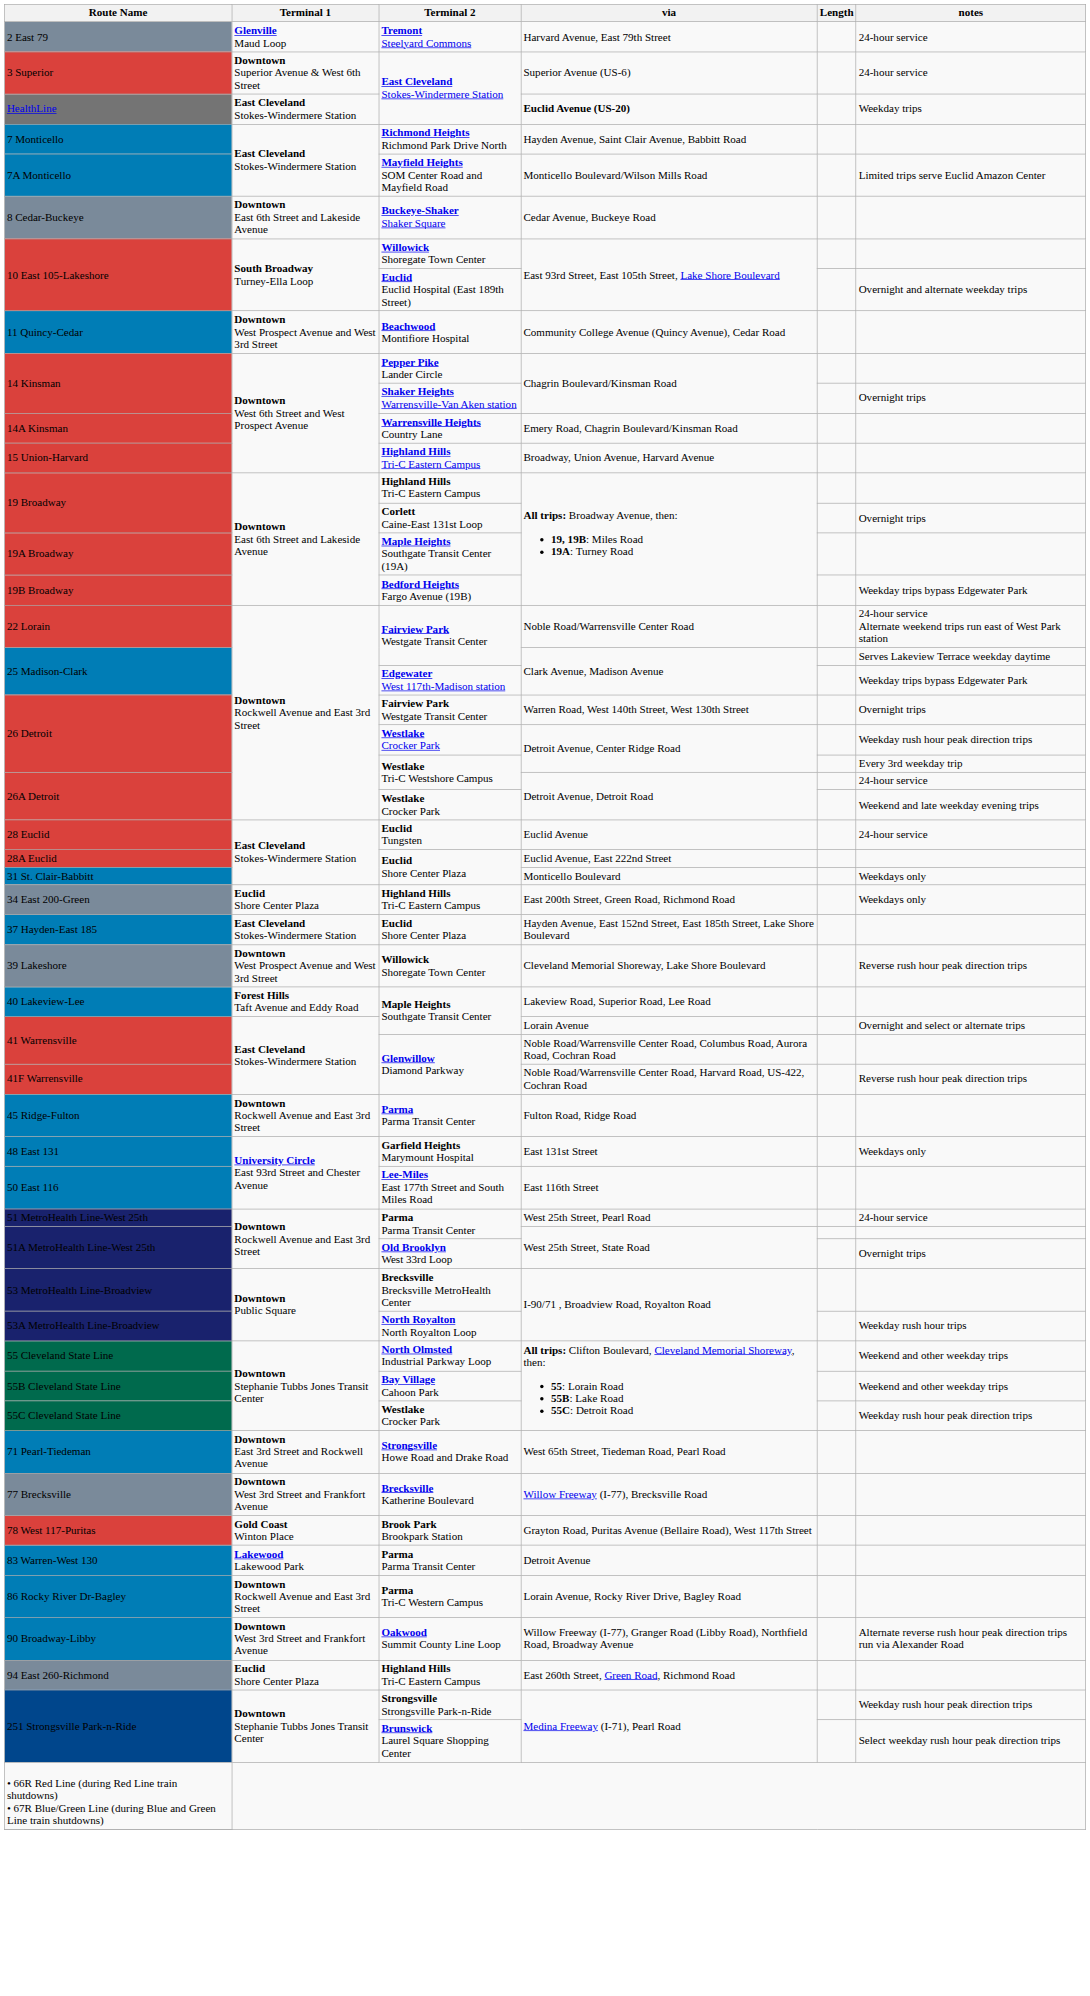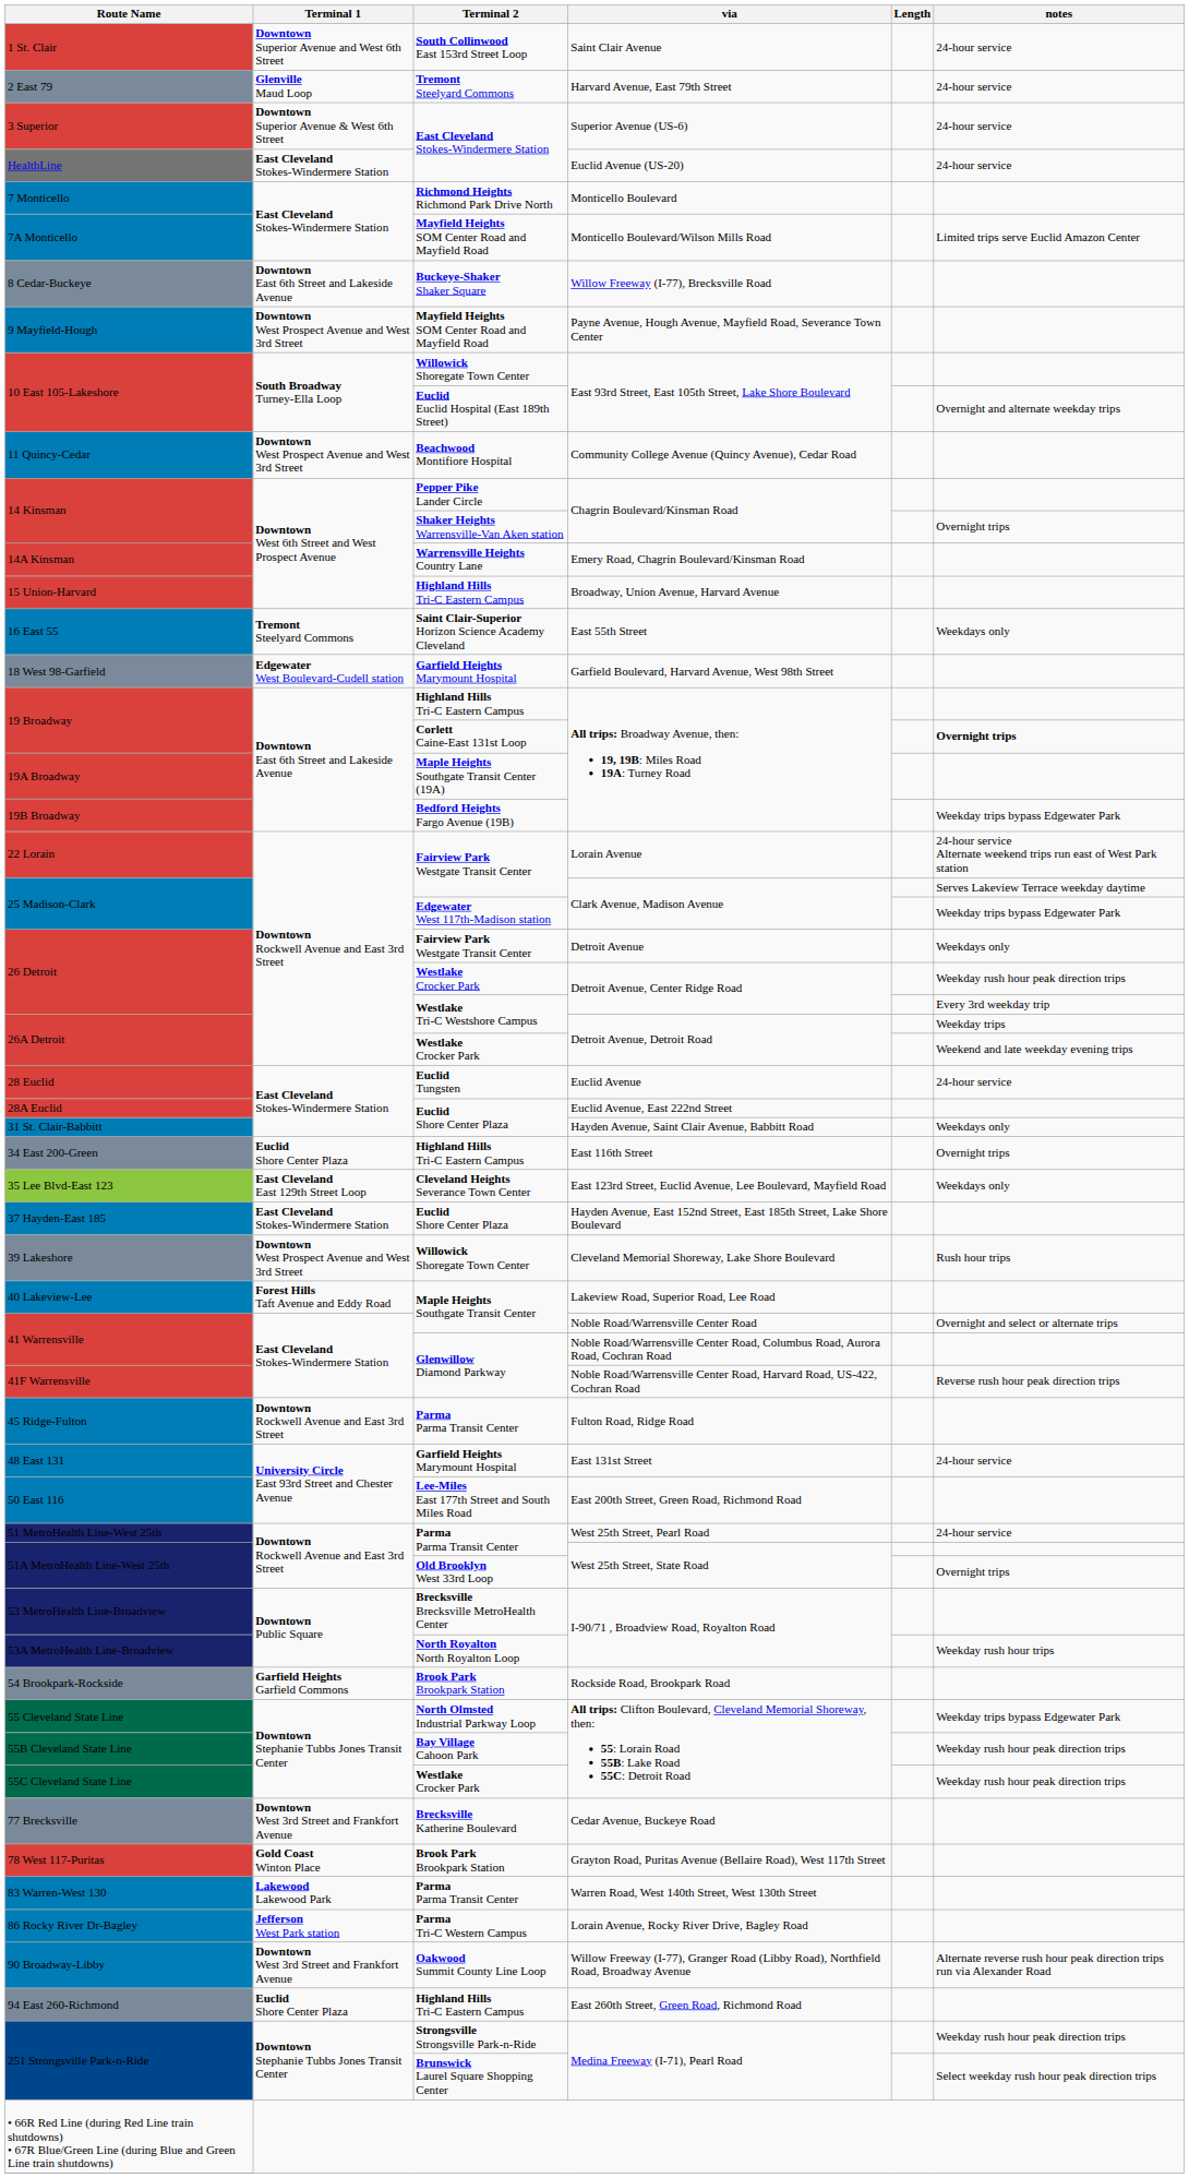 <table class="wikitable sortable">
 <tr>
 <th>Route Name</th>
 <th>Terminal 1</th>
 <th>Terminal 2</th>
 <th>via</th>
 <th>Length</th>
 <th>notes</th>
+</tr>
+<tr>
+<td style="background:#DA413C; color:black;">1 St. Clair</td>
+<td><strong><a href='#'>Downtown</a></strong><br>Superior Avenue and West 6th Street</td>
+<td><strong><a href='#'>South Collinwood</a></strong><br>East 153rd Street Loop</td>
+<td>Saint Clair Avenue</td>
+<td></td>
+<td>24-hour service</td>
 </tr>
 <tr>
 <td style="background:#7A8A9A; color:black;">2 East 79</td>
 <td><strong><a href='#'>Glenville</a></strong><br>Maud Loop</td>
 <td><strong><a href='#'>Tremont</a></strong><br><a href='#'>Steelyard Commons</a></td>
 <td>Harvard Avenue, East 79th Street</td>
 <td></td>
 <td>24-hour service</td>
 </tr>
 <tr>
 <td style="background:#DA413C; color:black;">3 Superior</td>
 <td><strong>Downtown</strong><br>Superior Avenue & West 6th Street</td>
 <td rowspan="2"><strong><a href='#'>East Cleveland</a></strong><br><a href='#'>Stokes-Windermere Station</a></td>
 <td>Superior Avenue (US-6)</td>
 <td></td>
 <td>24-hour service</td>
 </tr>
 <tr>
 <td style="background:#747474; color:black;"><a href='#'>HealthLine</a></td>
 <td><strong>East Cleveland</strong><br>Stokes-Windermere Station</td>
-<td><strong>Euclid Avenue (US-20)</strong></td>
+<td>Euclid Avenue (US-20)</td>
 <td></td>
-<td>Weekday trips</td>
+<td>24-hour service</td>
 </tr>
 <tr>
 <td style="background:#007DB6; color:black;">7 Monticello</td>
 <td rowspan="2"><strong>East Cleveland</strong><br>Stokes-Windermere Station</td>
 <td><strong><a href='#'>Richmond Heights</a></strong><br>Richmond Park Drive North</td>
-<td>Hayden Avenue, Saint Clair Avenue, Babbitt Road</td>
+<td>Monticello Boulevard</td>
 <td></td>
 <td></td>
 </tr>
 <tr>
 <td style="background:#007DB6; color:black;">7A Monticello</td>
 <td><strong><a href='#'>Mayfield Heights</a></strong><br>SOM Center Road and Mayfield Road</td>
 <td>Monticello Boulevard/Wilson Mills Road</td>
 <td></td>
 <td>Limited trips serve Euclid Amazon Center</td>
 </tr>
 <tr>
 <td style="background:#7A8A9A; color:black;">8 Cedar-Buckeye</td>
 <td><strong>Downtown</strong><br>East 6th Street and Lakeside Avenue</td>
 <td><strong><a href='#'>Buckeye-Shaker</a></strong><br><a href='#'>Shaker Square</a></td>
-<td>Cedar Avenue, Buckeye Road</td>
+<td><a href='#'>Willow Freeway</a> (I-77), Brecksville Road</td>
+<td></td>
+<td></td>
+</tr>
+<tr>
+<td style="background:#007DB6; color:black;">9 Mayfield-Hough</td>
+<td><strong>Downtown</strong><br>West Prospect Avenue and West 3rd Street</td>
+<td><strong>Mayfield Heights</strong><br>SOM Center Road and Mayfield Road</td>
+<td>Payne Avenue, Hough Avenue, Mayfield Road, Severance Town Center</td>
 <td></td>
 <td></td>
 </tr>
 <tr>
 <td style="background:#DA413C; color:black;" rowspan="2">10 East 105-Lakeshore</td>
 <td rowspan="2"><strong>South Broadway</strong><br>Turney-Ella Loop</td>
 <td><strong><a href='#'>Willowick</a></strong><br>Shoregate Town Center</td>
 <td rowspan="2">East 93rd Street, East 105th Street, <a href='#'>Lake Shore Boulevard</a></td>
 <td></td>
 <td></td>
 </tr>
 <tr>
 <td><strong><a href='#'>Euclid</a></strong><br>Euclid Hospital (East 189th Street)</td>
 <td></td>
 <td>Overnight and alternate weekday trips</td>
 </tr>
 <tr>
 <td style="background:#007DB6; color:black;">11 Quincy-Cedar</td>
 <td><strong>Downtown</strong><br>West Prospect Avenue and West 3rd Street</td>
 <td><strong><a href='#'>Beachwood</a></strong><br>Montifiore Hospital</td>
 <td>Community College Avenue (Quincy Avenue), Cedar Road</td>
 <td></td>
 <td></td>
 </tr>
 <tr>
 <td style="background:#DA413C; color:black;" rowspan="2">14 Kinsman</td>
 <td rowspan="4"><strong>Downtown</strong><br>West 6th Street and West Prospect Avenue</td>
 <td><strong><a href='#'>Pepper Pike</a></strong><br>Lander Circle</td>
 <td rowspan="2">Chagrin Boulevard/Kinsman Road</td>
 <td></td>
 <td></td>
 </tr>
 <tr>
 <td><strong><a href='#'>Shaker Heights</a></strong><br><a href='#'>Warrensville-Van Aken station</a></td>
 <td></td>
 <td>Overnight trips</td>
 </tr>
 <tr>
 <td style="background:#DA413C; color:black;">14A Kinsman</td>
 <td><strong><a href='#'>Warrensville Heights</a></strong><br>Country Lane</td>
 <td>Emery Road, Chagrin Boulevard/Kinsman Road</td>
 <td></td>
 <td></td>
 </tr>
 <tr>
 <td style="background:#DA413C; color:black;">15 Union-Harvard</td>
 <td><strong><a href='#'>Highland Hills</a></strong><br><a href='#'>Tri-C Eastern Campus</a></td>
 <td>Broadway, Union Avenue, Harvard Avenue</td>
 <td></td>
 <td></td>
 </tr>
 <tr>
+<td style="background:#007DB6; color:black;">16 East 55</td>
+<td><strong>Tremont</strong><br>Steelyard Commons</td>
+<td><strong>Saint Clair-Superior</strong><br>Horizon Science Academy Cleveland</td>
+<td>East 55th Street</td>
+<td></td>
+<td>Weekdays only</td>
+</tr>
+<tr>
+<td style="background:#7A8A9A; color:black;">18 West 98-Garfield</td>
+<td><strong>Edgewater</strong><br><a href='#'>West Boulevard-Cudell station</a></td>
+<td><strong><a href='#'>Garfield Heights</a></strong><br><a href='#'>Marymount Hospital</a></td>
+<td>Garfield Boulevard, Harvard Avenue, West 98th Street</td>
+<td></td>
+<td></td>
+</tr>
+<tr>
 <td style="background:#DA413C; color:black;" rowspan="2">19 Broadway</td>
 <td rowspan="4"><strong>Downtown</strong><br>East 6th Street and Lakeside Avenue</td>
 <td><strong>Highland Hills</strong><br>Tri-C Eastern Campus</td>
 <td rowspan="4"><strong>All trips:</strong> Broadway Avenue, then:<br><ul><li><strong>19, 19B</strong>: Miles Road</li><li><strong>19A</strong>: Turney Road</li></ul></td>
 <td></td>
 <td></td>
 </tr>
 <tr>
 <td><strong>Corlett</strong><br>Caine-East 131st Loop</td>
 <td></td>
-<td>Overnight trips</td>
+<td><strong>Overnight trips</strong></td>
 </tr>
 <tr>
 <td style="background:#DA413C; color:black;">19A Broadway</td>
 <td><strong><a href='#'>Maple Heights</a></strong><br>Southgate Transit Center (19A)</td>
 <td></td>
 <td></td>
 </tr>
 <tr>
 <td style="background:#DA413C; color:black;">19B Broadway</td>
 <td><strong><a href='#'>Bedford Heights</a></strong><br>Fargo Avenue (19B)</td>
 <td></td>
 <td>Weekday trips bypass Edgewater Park</td>
 </tr>
 <tr>
 <td style="background:#DA413C; color:black;">22 Lorain</td>
 <td rowspan="8"><strong>Downtown</strong><br>Rockwell Avenue and East 3rd Street</td>
 <td rowspan="2"><strong><a href='#'>Fairview Park</a></strong><br>Westgate Transit Center</td>
-<td>Noble Road/Warrensville Center Road</td>
+<td>Lorain Avenue</td>
 <td></td>
 <td>24-hour service<br>Alternate weekend trips run east of West Park station</td>
 </tr>
 <tr>
 <td style="background:#007DB6; color:black;" rowspan="2">25 Madison-Clark</td>
 <td rowspan="2">Clark Avenue, Madison Avenue</td>
 <td></td>
 <td>Serves Lakeview Terrace weekday daytime</td>
 </tr>
 <tr>
 <td><strong><a href='#'>Edgewater</a></strong><br><a href='#'>West 117th-Madison station</a></td>
 <td></td>
 <td>Weekday trips bypass Edgewater Park</td>
 </tr>
 <tr>
 <td style="background:#DA413C; color:black;" rowspan="3">26 Detroit</td>
 <td><strong>Fairview Park</strong><br>Westgate Transit Center</td>
-<td>Warren Road, West 140th Street, West 130th Street</td>
+<td>Detroit Avenue</td>
 <td></td>
-<td>Overnight trips</td>
+<td>Weekdays only</td>
 </tr>
 <tr>
 <td><strong><a href='#'>Westlake</a></strong><br><a href='#'>Crocker Park</a></td>
 <td rowspan="2">Detroit Avenue, Center Ridge Road</td>
 <td></td>
 <td>Weekday rush hour peak direction trips</td>
 </tr>
 <tr>
 <td rowspan="2"><strong>Westlake</strong><br>Tri-C Westshore Campus</td>
 <td></td>
 <td>Every 3rd weekday trip</td>
 </tr>
 <tr>
 <td style="background:#DA413C; color:black;" rowspan="2">26A Detroit</td>
 <td rowspan="2">Detroit Avenue, Detroit Road</td>
 <td></td>
-<td>24-hour service</td>
+<td>Weekday trips</td>
 </tr>
 <tr>
 <td><strong>Westlake</strong><br>Crocker Park</td>
 <td></td>
 <td>Weekend and late weekday evening trips</td>
 </tr>
 <tr>
 <td style="background:#DA413C; color:black;">28 Euclid</td>
 <td rowspan="3"><strong>East Cleveland</strong><br>Stokes-Windermere Station</td>
 <td><strong>Euclid</strong><br>Tungsten</td>
 <td>Euclid Avenue</td>
 <td></td>
 <td>24-hour service</td>
 </tr>
 <tr>
 <td style="background:#DA413C; color:black;">28A Euclid</td>
 <td rowspan="2"><strong>Euclid</strong><br>Shore Center Plaza</td>
 <td>Euclid Avenue, East 222nd Street</td>
 <td></td>
 <td></td>
 </tr>
 <tr>
 <td style="background:#007DB6; color:black;">31 St. Clair-Babbitt</td>
-<td>Monticello Boulevard</td>
+<td>Hayden Avenue, Saint Clair Avenue, Babbitt Road</td>
 <td></td>
 <td>Weekdays only</td>
 </tr>
 <tr>
 <td style="background:#7A8A9A; color:black;">34 East 200-Green</td>
 <td><strong>Euclid</strong><br>Shore Center Plaza</td>
 <td><strong>Highland Hills</strong><br>Tri-C Eastern Campus</td>
-<td>East 200th Street, Green Road, Richmond Road</td>
+<td>East 116th Street</td>
+<td></td>
+<td>Overnight trips</td>
+</tr>
+<tr>
+<td style="background:#8DC63F; color:black;">35 Lee Blvd-East 123</td>
+<td><strong>East Cleveland</strong><br>East 129th Street Loop</td>
+<td><strong>Cleveland Heights</strong><br>Severance Town Center</td>
+<td>East 123rd Street, Euclid Avenue, Lee Boulevard, Mayfield Road</td>
 <td></td>
 <td>Weekdays only</td>
 </tr>
 <tr>
 <td style="background:#007DB6; color:black;">37 Hayden-East 185</td>
 <td><strong>East Cleveland</strong><br>Stokes-Windermere Station</td>
 <td><strong>Euclid</strong><br>Shore Center Plaza</td>
 <td>Hayden Avenue, East 152nd Street, East 185th Street, Lake Shore Boulevard</td>
 <td></td>
 <td></td>
 </tr>
 <tr>
 <td style="background:#7A8A9A; color:black;">39 Lakeshore</td>
 <td><strong>Downtown</strong><br>West Prospect Avenue and West 3rd Street</td>
 <td><strong>Willowick</strong><br>Shoregate Town Center</td>
 <td>Cleveland Memorial Shoreway, Lake Shore Boulevard</td>
 <td></td>
-<td>Reverse rush hour peak direction trips</td>
+<td>Rush hour trips</td>
 </tr>
 <tr>
 <td style="background:#007DB6; color:black;">40 Lakeview-Lee</td>
 <td><strong>Forest Hills</strong><br>Taft Avenue and Eddy Road</td>
 <td rowspan="2"><strong>Maple Heights</strong><br>Southgate Transit Center</td>
 <td>Lakeview Road, Superior Road, Lee Road</td>
 <td></td>
 <td></td>
 </tr>
 <tr>
 <td style="background:#DA413C; color:black;" rowspan="2">41 Warrensville</td>
 <td rowspan="3"><strong>East Cleveland</strong><br>Stokes-Windermere Station</td>
-<td>Lorain Avenue</td>
+<td>Noble Road/Warrensville Center Road</td>
 <td></td>
 <td>Overnight and select or alternate trips</td>
 </tr>
 <tr>
 <td rowspan="2"><strong><a href='#'>Glenwillow</a></strong><br>Diamond Parkway</td>
 <td>Noble Road/Warrensville Center Road, Columbus Road, Aurora Road, Cochran Road</td>
 <td></td>
 <td></td>
 </tr>
 <tr>
 <td style="background:#DA413C; color:black;">41F Warrensville</td>
 <td>Noble Road/Warrensville Center Road, Harvard Road, US-422, Cochran Road</td>
 <td></td>
 <td>Reverse rush hour peak direction trips</td>
 </tr>
 <tr>
 <td style="background:#007DB6; color:black;">45 Ridge-Fulton</td>
 <td><strong>Downtown</strong><br>Rockwell Avenue and East 3rd Street</td>
 <td><strong><a href='#'>Parma</a></strong><br>Parma Transit Center</td>
 <td>Fulton Road, Ridge Road</td>
 <td></td>
 <td></td>
 </tr>
 <tr>
 <td style="background:#007DB6; color:black;">48 East 131</td>
 <td rowspan="2"><strong><a href='#'>University Circle</a></strong><br>East 93rd Street and Chester Avenue</td>
 <td><strong>Garfield Heights</strong><br>Marymount Hospital</td>
 <td>East 131st Street</td>
 <td></td>
-<td>Weekdays only</td>
+<td>24-hour service</td>
 </tr>
 <tr>
 <td style="background:#007DB6; color:black;">50 East 116</td>
 <td><strong><a href='#'>Lee-Miles</a></strong><br>East 177th Street and South Miles Road</td>
-<td>East 116th Street</td>
+<td>East 200th Street, Green Road, Richmond Road</td>
 <td></td>
 <td></td>
 </tr>
 <tr>
 <td style="background:#19226D; color:black;">51 MetroHealth Line-West 25th</td>
 <td rowspan="3"><strong>Downtown</strong><br>Rockwell Avenue and East 3rd Street</td>
 <td rowspan="2"><strong>Parma</strong><br>Parma Transit Center</td>
 <td>West 25th Street, Pearl Road</td>
 <td></td>
 <td>24-hour service</td>
 </tr>
 <tr>
 <td style="background:#19226D; color:black;" rowspan="2">51A MetroHealth Line-West 25th</td>
 <td rowspan="2">West 25th Street, State Road</td>
 <td></td>
 <td></td>
 </tr>
 <tr>
 <td><strong><a href='#'>Old Brooklyn</a></strong><br>West 33rd Loop</td>
 <td></td>
 <td>Overnight trips</td>
 </tr>
 <tr>
 <td style="background:#19226D; color:black;">53 MetroHealth Line-Broadview</td>
 <td rowspan="2"><strong>Downtown</strong><br>Public Square</td>
 <td><strong>Brecksville</strong><br>Brecksville MetroHealth Center</td>
 <td rowspan="2">I-90/71 , Broadview Road, Royalton Road</td>
 <td></td>
 <td></td>
 </tr>
 <tr>
 <td style="background:#19226D; color:black;">53A MetroHealth Line-Broadview</td>
 <td><strong><a href='#'>North Royalton</a></strong><br> North Royalton Loop</td>
 <td></td>
 <td>Weekday rush hour trips</td>
 </tr>
 <tr>
+<td style="background:#7A8A9A; color:black;">54 Brookpark-Rockside</td>
+<td><strong>Garfield Heights</strong><br>Garfield Commons</td>
+<td><strong><a href='#'>Brook Park</a></strong><br><a href='#'>Brookpark Station</a></td>
+<td>Rockside Road, Brookpark Road</td>
+<td></td>
+<td></td>
+</tr>
+<tr>
 <td style="background:#006A4D; color:black;">55 Cleveland State Line</td>
 <td rowspan="3"><strong>Downtown</strong><br>Stephanie Tubbs Jones Transit Center</td>
 <td><strong><a href='#'>North Olmsted</a></strong><br>Industrial Parkway Loop</td>
 <td rowspan="3"><strong>All trips:</strong> Clifton Boulevard, <a href='#'>Cleveland Memorial Shoreway</a>, then:<br><ul><li><strong>55</strong>: Lorain Road</li><li><strong>55B</strong>: Lake Road</li><li><strong>55C</strong>: Detroit Road</li></ul></td>
 <td></td>
-<td>Weekend and other weekday trips</td>
+<td>Weekday trips bypass Edgewater Park</td>
 </tr>
 <tr>
 <td style="background:#006A4D; color:black;">55B Cleveland State Line</td>
 <td><strong><a href='#'>Bay Village</a></strong><br>Cahoon Park</td>
 <td></td>
-<td>Weekend and other weekday trips</td>
+<td>Weekday rush hour peak direction trips</td>
 </tr>
 <tr>
 <td style="background:#006A4D; color:black;">55C Cleveland State Line</td>
 <td><strong>Westlake</strong><br>Crocker Park</td>
 <td></td>
 <td>Weekday rush hour peak direction trips</td>
 </tr>
 <tr>
-<td style="background:#007DB6; color:black;">71 Pearl-Tiedeman</td>
-<td><strong>Downtown</strong><br>East 3rd Street and Rockwell Avenue</td>
-<td><strong><a href='#'>Strongsville</a></strong><br>Howe Road and Drake Road</td>
-<td>West 65th Street, Tiedeman Road, Pearl Road</td>
-<td></td>
-<td></td>
-</tr>
-<tr>
 <td style="background:#7A8A9A; color:black;">77 Brecksville</td>
 <td><strong>Downtown</strong><br>West 3rd Street and Frankfort Avenue</td>
 <td><strong><a href='#'>Brecksville</a></strong><br>Katherine Boulevard</td>
-<td><a href='#'>Willow Freeway</a> (I-77), Brecksville Road</td>
+<td>Cedar Avenue, Buckeye Road</td>
 <td></td>
 <td></td>
 </tr>
 <tr>
 <td style="background:#DA413C; color:black;">78 West 117-Puritas</td>
 <td><strong>Gold Coast</strong><br>Winton Place</td>
 <td><strong>Brook Park</strong><br>Brookpark Station</td>
 <td>Grayton Road, Puritas Avenue (Bellaire Road), West 117th Street</td>
 <td></td>
 <td></td>
 </tr>
 <tr>
 <td style="background:#007DB6; color:black;">83 Warren-West 130</td>
 <td><strong><a href='#'>Lakewood</a></strong><br>Lakewood Park</td>
 <td><strong>Parma</strong><br>Parma Transit Center</td>
-<td>Detroit Avenue</td>
+<td>Warren Road, West 140th Street, West 130th Street</td>
 <td></td>
 <td></td>
 </tr>
 <tr>
 <td style="background:#007DB6; color:black;">86 Rocky River Dr-Bagley</td>
-<td><strong>Downtown</strong><br>Rockwell Avenue and East 3rd Street</td>
+<td><strong><a href='#'>Jefferson</a></strong><br><a href='#'>West Park station</a></td>
 <td><strong>Parma</strong><br>Tri-C Western Campus</td>
 <td>Lorain Avenue, Rocky River Drive, Bagley Road</td>
 <td></td>
 <td></td>
 </tr>
 <tr>
 <td style="background:#007DB6; color:black;">90 Broadway-Libby</td>
 <td><strong>Downtown</strong><br>West 3rd Street and Frankfort Avenue</td>
 <td><strong><a href='#'>Oakwood</a></strong><br> Summit County Line Loop</td>
 <td>Willow Freeway (I-77), Granger Road (Libby Road), Northfield Road, Broadway Avenue</td>
 <td></td>
 <td>Alternate reverse rush hour peak direction trips run via Alexander Road</td>
 </tr>
 <tr>
 <td style="background:#7A8A9A; color:black;">94 East 260-Richmond</td>
 <td><strong>Euclid</strong><br>Shore Center Plaza</td>
 <td><strong>Highland Hills</strong><br>Tri-C Eastern Campus</td>
 <td>East 260th Street, <a href='#'>Green Road</a>, Richmond Road</td>
 <td></td>
 <td></td>
 </tr>
 <tr>
 <td style="background:#00468C; color:black;" rowspan="2">251 Strongsville Park-n-Ride</td>
 <td rowspan="2"><strong>Downtown</strong><br>Stephanie Tubbs Jones Transit Center</td>
 <td><strong>Strongsville</strong><br>Strongsville Park-n-Ride</td>
 <td rowspan="2"><a href='#'>Medina Freeway</a> (I-71), Pearl Road</td>
 <td></td>
 <td>Weekday rush hour peak direction trips</td>
 </tr>
 <tr>
 <td><strong><a href='#'>Brunswick</a></strong><br>Laurel Square Shopping Center</td>
 <td></td>
 <td>Select weekday rush hour peak direction trips</td>
 </tr>
 <tr>
 <td><br>• 66R Red Line (during Red Line train shutdowns)<br>• 67R Blue/Green Line (during Blue and Green Line train shutdowns)</td>
 </tr>
 <tr>
 </tr>
 </table>
